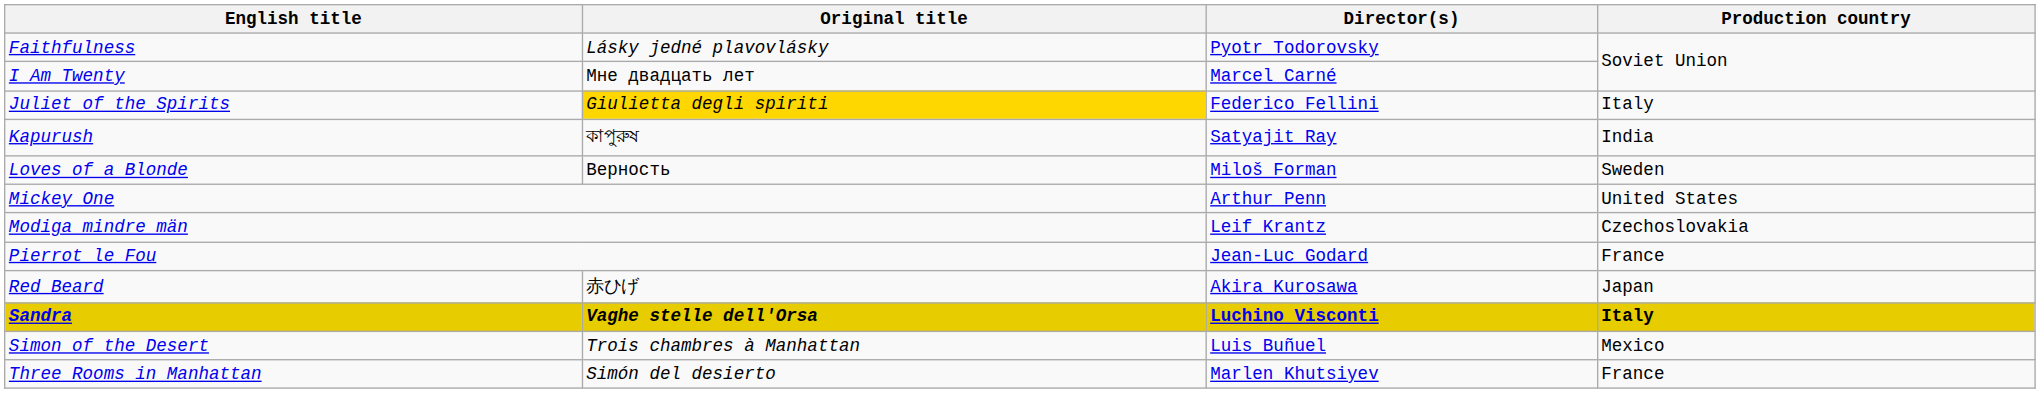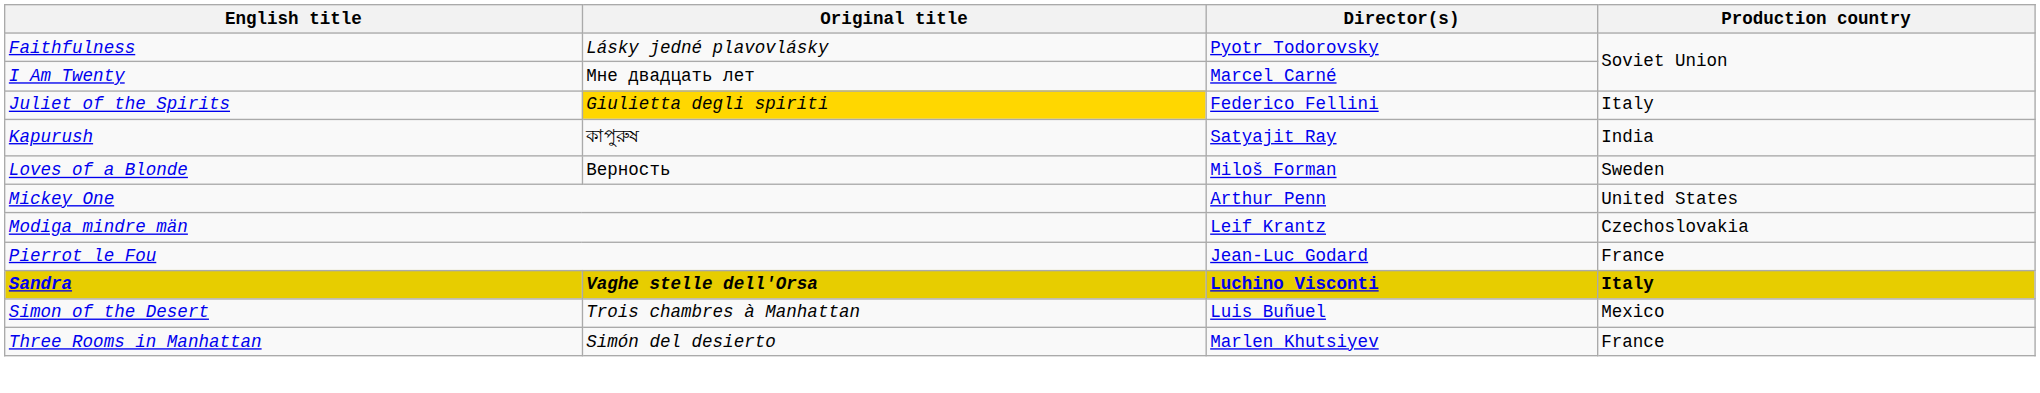 <table class="wikitable" width="95%">
 <tr>
 <th>English title</th>
 <th>Original title</th>
 <th>Director(s)</th>
 <th>Production country</th>
 </tr>
 <tr>
 <td><em><a href='#'>Faithfulness</a></em></td>
 <td><em>Lásky jedné plavovlásky</em></td>
 <td><a href='#'>Pyotr Todorovsky</a></td>
 <td rowspan="2">Soviet Union</td>
 </tr>
 <tr>
 <td><em><a href='#'>I Am Twenty</a></em></td>
 <td>Мне двадцать лет</td>
 <td><a href='#'>Marcel Carné</a></td>
 </tr>
 <tr>
 <td><em><a href='#'>Juliet of the Spirits</a></em></td>
 <td style="background: gold;"><em>Giulietta degli spiriti</em></td>
 <td><a href='#'>Federico Fellini</a></td>
 <td>Italy</td>
 </tr>
 <tr>
 <td><em><a href='#'>Kapurush</a></em></td>
 <td>কাপুরুষ</td>
 <td><a href='#'>Satyajit Ray</a></td>
 <td>India</td>
 </tr>
 <tr>
 <td><em><a href='#'>Loves of a Blonde</a></em></td>
 <td>Верность</td>
 <td><a href='#'>Miloš Forman</a></td>
 <td>Sweden</td>
 </tr>
 <tr>
 <td colspan="2"><em><a href='#'>Mickey One</a></em></td>
 <td><a href='#'>Arthur Penn</a></td>
 <td>United States</td>
 </tr>
 <tr>
 <td colspan="2"><em><a href='#'>Modiga mindre män</a></em></td>
 <td><a href='#'>Leif Krantz</a></td>
 <td>Czechoslovakia</td>
 </tr>
 <tr>
 <td colspan="2"><em><a href='#'>Pierrot le Fou</a></em></td>
 <td><a href='#'>Jean-Luc Godard</a></td>
 <td>France</td>
 </tr>
-<tr>
-<td><em><a href='#'>Red Beard</a></em></td>
-<td>赤ひげ</td>
-<td><a href='#'>Akira Kurosawa</a></td>
-<td>Japan</td>
-</tr>
 <tr style="background:#E7CD00;">
 <td><strong><em><a href='#'>Sandra</a></em></strong></td>
 <td><strong><em>Vaghe stelle dell'Orsa</em></strong></td>
 <td><strong><a href='#'>Luchino Visconti</a></strong></td>
 <td><strong>Italy</strong></td>
 </tr>
 <tr>
 <td><em><a href='#'>Simon of the Desert</a></em></td>
 <td><em>Trois chambres à Manhattan</em></td>
 <td><a href='#'>Luis Buñuel</a></td>
 <td>Mexico</td>
 </tr>
 <tr>
 <td><em><a href='#'>Three Rooms in Manhattan</a></em></td>
 <td><em>Simón del desierto</em></td>
 <td><a href='#'>Marlen Khutsiyev</a></td>
 <td>France</td>
 </tr>
 </table>
